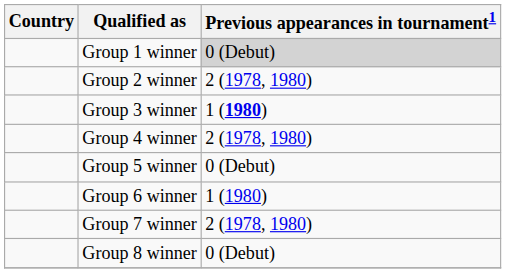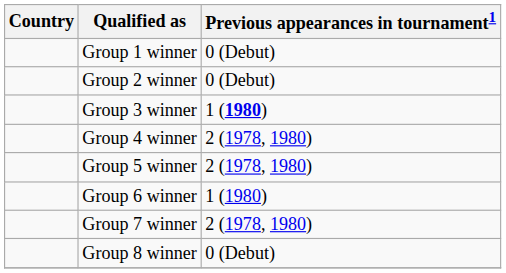 <table class="wikitable sortable">
 <tr>
 <th scope="col">Country</th>
 <th scope="col">Qualified as</th>
 <th scope="col">Previous appearances in tournament<sup><strong><a href='#'>1</a></strong></sup></th>
 </tr>
 <tr>
 <td></td>
 <td>Group 1 winner</td>
-<td style="background: lightgrey;">0 (Debut)</td>
+<td>0 (Debut)</td>
 </tr>
 <tr>
 <td></td>
 <td>Group 2 winner</td>
-<td>2 (<a href='#'>1978</a>, <a href='#'>1980</a>)</td>
+<td>0 (Debut)</td>
 </tr>
 <tr>
 <td></td>
 <td>Group 3 winner</td>
 <td>1 (<strong><a href='#'>1980</a></strong>)</td>
 </tr>
 <tr>
 <td></td>
 <td>Group 4 winner</td>
 <td>2 (<a href='#'>1978</a>, <a href='#'>1980</a>)</td>
 </tr>
 <tr>
 <td></td>
 <td>Group 5 winner</td>
-<td>0 (Debut)</td>
+<td>2 (<a href='#'>1978</a>, <a href='#'>1980</a>)</td>
 </tr>
 <tr>
 <td></td>
 <td>Group 6 winner</td>
 <td>1 (<a href='#'>1980</a>)</td>
 </tr>
 <tr>
 <td></td>
 <td>Group 7 winner</td>
 <td>2 (<a href='#'>1978</a>, <a href='#'>1980</a>)</td>
 </tr>
 <tr>
 <td></td>
 <td>Group 8 winner</td>
 <td>0 (Debut)</td>
 </tr>
 <tr>
 </tr>
 </table>
